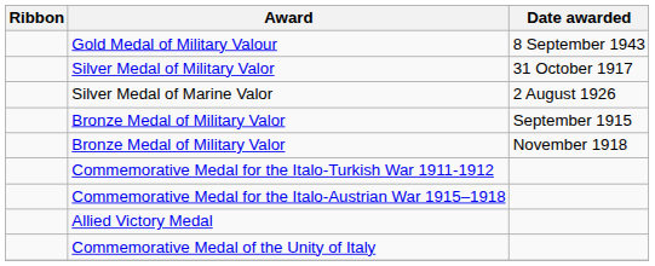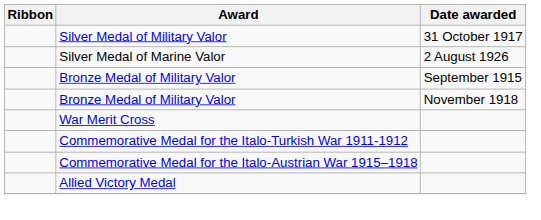 <table class="wikitable" style="text-align:left">
 <tr>
 <th>Ribbon</th>
 <th>Award</th>
 <th>Date awarded</th>
-</tr>
-<tr>
-<td></td>
-<td><a href='#'>Gold Medal of Military Valour</a></td>
-<td>8 September 1943</td>
 </tr>
 <tr>
 <td></td>
 <td><a href='#'>Silver Medal of Military Valor</a></td>
 <td>31 October 1917</td>
 </tr>
 <tr>
 <td></td>
 <td>Silver Medal of Marine Valor</td>
 <td>2 August 1926</td>
 </tr>
 <tr>
 <td></td>
 <td><a href='#'>Bronze Medal of Military Valor</a></td>
 <td>September 1915</td>
 </tr>
 <tr>
 <td></td>
 <td><a href='#'>Bronze Medal of Military Valor</a></td>
 <td>November 1918</td>
 </tr>
 <tr>
 <td></td>
+<td><a href='#'>War Merit Cross</a></td>
+<td></td>
+</tr>
+<tr>
+<td></td>
 <td><a href='#'>Commemorative Medal for the Italo-Turkish War 1911-1912</a></td>
 <td></td>
 </tr>
 <tr>
 <td></td>
 <td><a href='#'>Commemorative Medal for the Italo-Austrian War 1915–1918</a></td>
 <td></td>
 </tr>
 <tr>
 <td></td>
 <td><a href='#'>Allied Victory Medal</a></td>
 <td></td>
 </tr>
 <tr>
-<td></td>
-<td><a href='#'>Commemorative Medal of the Unity of Italy</a></td>
-<td></td>
-</tr>
-<tr>
 </tr>
 </table>
